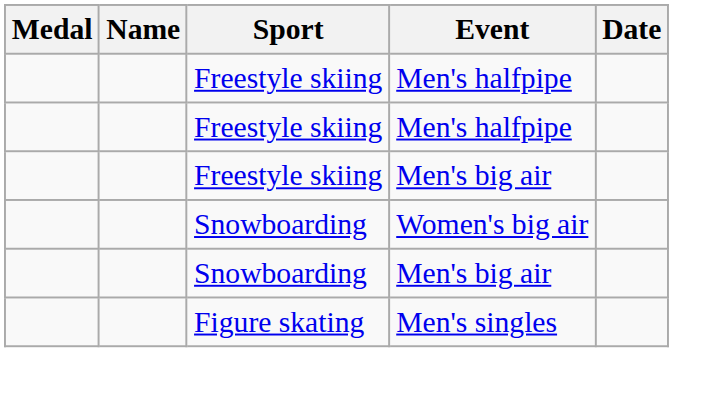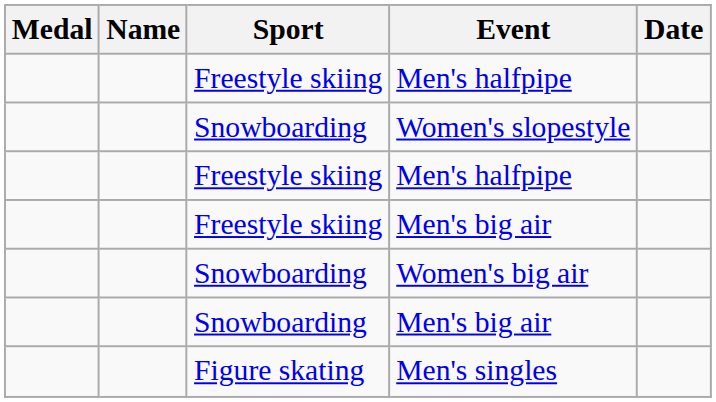 <table class="wikitable sortable" style="font-size:95%;">
 <tr>
 <th>Medal</th>
 <th>Name</th>
 <th>Sport</th>
 <th>Event</th>
 <th>Date</th>
 </tr>
 <tr>
 <td></td>
 <td></td>
 <td><a href='#'>Freestyle skiing</a></td>
 <td><a href='#'>Men's halfpipe</a></td>
+<td></td>
+</tr>
+<tr>
+<td></td>
+<td></td>
+<td><a href='#'>Snowboarding</a></td>
+<td><a href='#'>Women's slopestyle</a></td>
 <td></td>
 </tr>
 <tr>
 <td></td>
 <td></td>
 <td><a href='#'>Freestyle skiing</a></td>
 <td><a href='#'>Men's halfpipe</a></td>
 <td></td>
 </tr>
 <tr>
 <td></td>
 <td></td>
 <td><a href='#'>Freestyle skiing</a></td>
 <td><a href='#'>Men's big air</a></td>
 <td></td>
 </tr>
 <tr>
 <td></td>
 <td></td>
 <td><a href='#'>Snowboarding</a></td>
 <td><a href='#'>Women's big air</a></td>
 <td></td>
 </tr>
 <tr>
 <td></td>
 <td></td>
 <td><a href='#'>Snowboarding</a></td>
 <td><a href='#'>Men's big air</a></td>
 <td></td>
 </tr>
 <tr>
 <td></td>
 <td></td>
 <td><a href='#'>Figure skating</a></td>
 <td><a href='#'>Men's singles</a></td>
 <td></td>
 </tr>
 </table>
